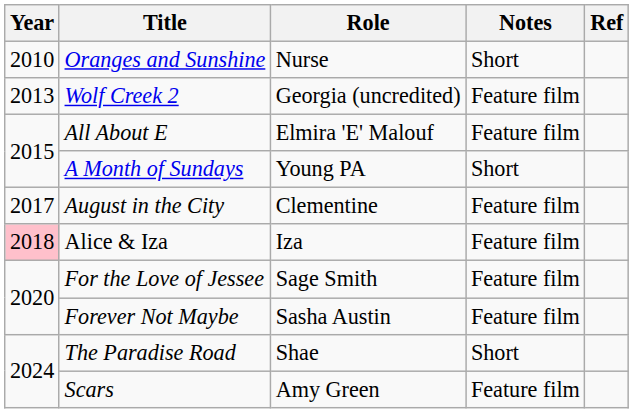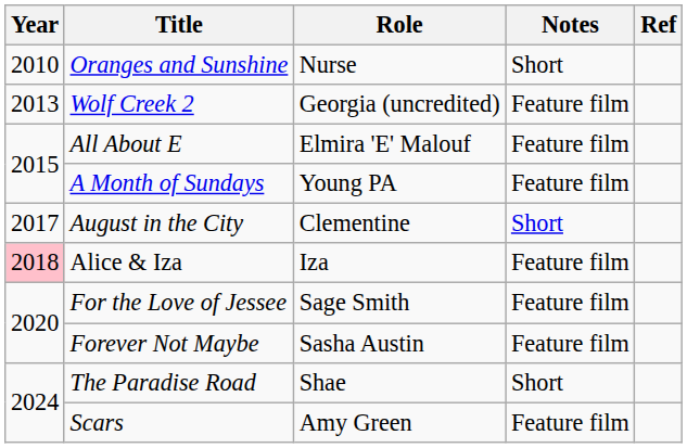 <table class="wikitable" style="font-size: 95%;">
 <tr>
 <th>Year</th>
 <th>Title</th>
 <th>Role</th>
 <th>Notes</th>
 <th>Ref</th>
 </tr>
 <tr>
 <td>2010</td>
 <td><em><a href='#'>Oranges and Sunshine</a></em></td>
 <td>Nurse</td>
 <td>Short</td>
 <td></td>
 </tr>
 <tr>
 <td>2013</td>
 <td><em><a href='#'>Wolf Creek 2</a></em></td>
 <td>Georgia (uncredited)</td>
 <td>Feature film</td>
 <td></td>
 </tr>
 <tr>
 <td rowspan="2">2015</td>
 <td><em>All About E</em></td>
 <td>Elmira 'E' Malouf</td>
 <td>Feature film</td>
 <td></td>
 </tr>
 <tr>
 <td><em><a href='#'>A Month of Sundays</a></em></td>
 <td>Young PA</td>
-<td>Short</td>
+<td>Feature film</td>
 <td></td>
 </tr>
 <tr>
 <td>2017</td>
 <td><em>August in the City</em></td>
 <td>Clementine</td>
-<td>Feature film</td>
+<td><a href='#'>Short</a></td>
 <td></td>
 </tr>
 <tr>
 <td style="background: pink;">2018</td>
 <td>Alice & Iza</td>
 <td>Iza</td>
 <td>Feature film</td>
 <td></td>
 </tr>
 <tr>
 <td rowspan="2">2020</td>
 <td><em>For the Love of Jessee</em></td>
 <td>Sage Smith</td>
 <td>Feature film</td>
 <td></td>
 </tr>
 <tr>
 <td><em>Forever Not Maybe</em></td>
 <td>Sasha Austin</td>
 <td>Feature film</td>
 <td></td>
 </tr>
 <tr>
 <td rowspan="2">2024</td>
 <td><em>The Paradise Road</em></td>
 <td>Shae</td>
 <td>Short</td>
 <td></td>
 </tr>
 <tr>
 <td><em>Scars</em></td>
 <td>Amy Green</td>
 <td>Feature film</td>
 <td></td>
 </tr>
 </table>
